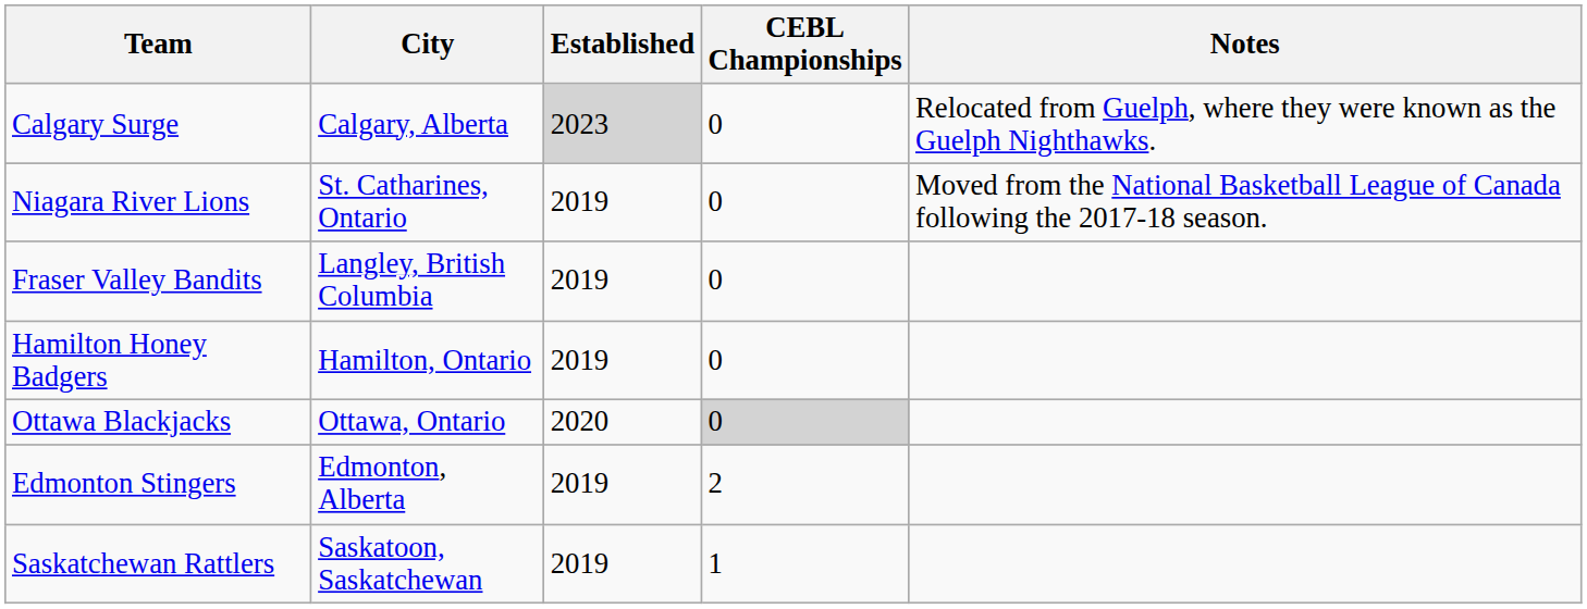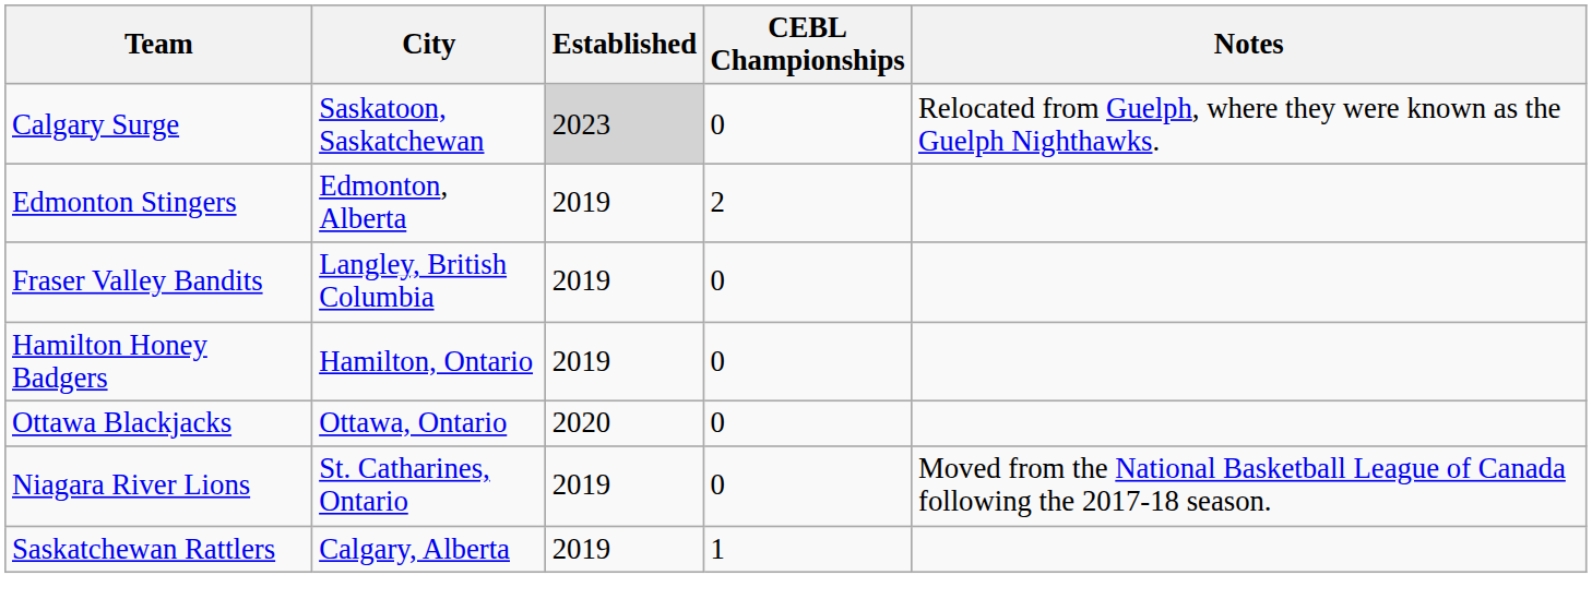 <table class="wikitable">
 <tr>
 <th bgcolor="#DDDDFF" width="20%">Team</th>
 <th bgcolor="#DDDDFF" width="15%">City</th>
 <th bgcolor="#DDDDFF" width="10%">Established</th>
 <th bgcolor="#DDDDFF" width="5%">CEBL Championships</th>
 <th bgcolor="#DDDDFF" width="45%">Notes</th>
 </tr>
 <tr>
 <td><a href='#'>Calgary Surge</a></td>
-<td><a href='#'>Calgary, Alberta</a></td>
+<td><a href='#'>Saskatoon, Saskatchewan</a></td>
 <td style="background: lightgrey;">2023</td>
 <td>0</td>
 <td>Relocated from <a href='#'>Guelph</a>, where they were known as the <a href='#'>Guelph Nighthawks</a>.</td>
 </tr>
 <tr>
-<td><a href='#'>Niagara River Lions</a></td>
-<td><a href='#'>St. Catharines, Ontario</a></td>
+<td><a href='#'>Edmonton Stingers</a></td>
+<td><a href='#'>Edmonton</a>, <a href='#'>Alberta</a></td>
 <td>2019</td>
-<td>0</td>
-<td>Moved from the <a href='#'>National Basketball League of Canada</a> following the 2017-18 season.</td>
+<td>2</td>
+<td></td>
 </tr>
 <tr>
 <td><a href='#'>Fraser Valley Bandits</a></td>
 <td><a href='#'>Langley, British Columbia</a></td>
 <td>2019</td>
 <td>0</td>
 <td></td>
 </tr>
 <tr>
 <td><a href='#'>Hamilton Honey Badgers</a></td>
 <td><a href='#'>Hamilton, Ontario</a></td>
 <td>2019</td>
 <td>0</td>
 <td></td>
 </tr>
 <tr>
 <td><a href='#'>Ottawa Blackjacks</a></td>
 <td><a href='#'>Ottawa, Ontario</a></td>
 <td>2020</td>
-<td style="background: lightgrey;">0</td>
+<td>0</td>
 <td></td>
 </tr>
 <tr>
-<td><a href='#'>Edmonton Stingers</a></td>
-<td><a href='#'>Edmonton</a>, <a href='#'>Alberta</a></td>
+<td><a href='#'>Niagara River Lions</a></td>
+<td><a href='#'>St. Catharines, Ontario</a></td>
 <td>2019</td>
-<td>2</td>
-<td></td>
+<td>0</td>
+<td>Moved from the <a href='#'>National Basketball League of Canada</a> following the 2017-18 season.</td>
 </tr>
 <tr>
 <td><a href='#'>Saskatchewan Rattlers</a></td>
-<td><a href='#'>Saskatoon, Saskatchewan</a></td>
+<td><a href='#'>Calgary, Alberta</a></td>
 <td>2019</td>
 <td>1</td>
 <td></td>
 </tr>
 </table>
